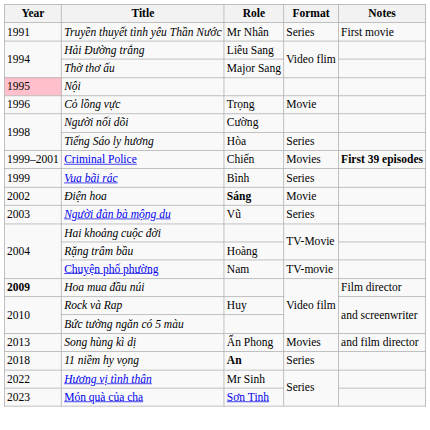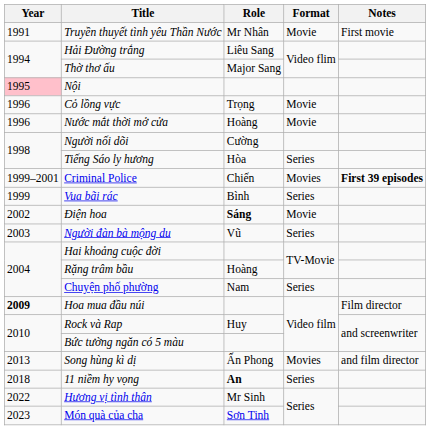 <table class="wikitable">
 <tr>
 <th>Year</th>
 <th>Title</th>
 <th>Role</th>
 <th>Format</th>
 <th>Notes</th>
 </tr>
 <tr>
 <td>1991</td>
 <td><em>Truyền thuyết tình yêu Thần Nước</em></td>
 <td>Mr Nhân</td>
-<td>Series</td>
+<td>Movie</td>
 <td>First movie</td>
 </tr>
 <tr>
 <td rowspan="2">1994</td>
 <td><em>Hải Đường trắng</em></td>
 <td>Liêu Sang</td>
 <td rowspan="2">Video flim</td>
 <td></td>
 </tr>
 <tr>
 <td><em>Thờ thơ ấu</em></td>
 <td>Major Sang</td>
 <td></td>
 </tr>
 <tr>
 <td style="background: pink;">1995</td>
 <td><em>Nội</em></td>
 <td></td>
 <td></td>
 <td></td>
 </tr>
 <tr>
 <td>1996</td>
 <td><em>Cỏ lồng vực</em></td>
 <td>Trọng</td>
+<td>Movie</td>
+<td></td>
+</tr>
+<tr>
+<td>1996</td>
+<td><em>Nước mắt thời mở cửa</em></td>
+<td>Hoàng</td>
 <td>Movie</td>
 <td></td>
 </tr>
 <tr>
 <td rowspan="2">1998</td>
 <td><em>Người nối dõi</em></td>
 <td>Cường</td>
 <td></td>
 <td></td>
 </tr>
 <tr>
 <td><em>Tiếng Sáo ly hương</em></td>
 <td>Hòa</td>
 <td>Series</td>
 <td></td>
 </tr>
 <tr>
 <td>1999–2001</td>
 <td><a href='#'>Criminal Police</a></td>
 <td>Chiến</td>
 <td>Movies</td>
 <td><strong>First 39 episodes</strong></td>
 </tr>
 <tr>
 <td>1999</td>
 <td><em><a href='#'>Vua bãi rác</a></em></td>
 <td>Bình</td>
 <td>Series</td>
 <td></td>
 </tr>
 <tr>
 <td>2002</td>
 <td><em>Điện hoa</em></td>
 <td><strong>Sáng</strong></td>
 <td>Movie</td>
 <td></td>
 </tr>
 <tr>
 <td>2003</td>
 <td><em><a href='#'>Người đàn bà mộng du</a></em></td>
 <td>Vũ</td>
 <td>Series</td>
 <td></td>
 </tr>
 <tr>
 <td rowspan="3">2004</td>
 <td><em>Hai khoảng cuộc đời</em></td>
 <td></td>
 <td rowspan="2">TV-Movie</td>
 <td></td>
 </tr>
 <tr>
 <td><em>Rặng trâm bầu</em></td>
 <td>Hoàng</td>
 <td></td>
 </tr>
 <tr>
 <td><a href='#'>Chuyện phố phường</a></td>
 <td>Nam</td>
-<td>TV-movie</td>
+<td>Series</td>
 <td></td>
 </tr>
 <tr>
 <td><strong>2009</strong></td>
 <td><em>Hoa mua đầu núi</em></td>
 <td></td>
 <td rowspan="3">Video film</td>
 <td>Film director</td>
 </tr>
 <tr>
 <td rowspan="2">2010</td>
 <td><em>Rock và Rap</em></td>
 <td>Huy</td>
 <td rowspan="2">and screenwriter</td>
 </tr>
 <tr>
 <td><em>Bức tường ngăn có 5 màu</em></td>
 <td></td>
 </tr>
 <tr>
 <td>2013</td>
 <td><em>Song hùng kì dị</em></td>
 <td>Ấn Phong</td>
 <td>Movies</td>
 <td>and film director</td>
 </tr>
 <tr>
 <td>2018</td>
 <td><em>11 niềm hy vọng</em></td>
 <td><strong>An</strong></td>
 <td>Series</td>
 <td></td>
 </tr>
 <tr>
 <td>2022</td>
 <td><em><a href='#'>Hương vị tình thân</a></em></td>
 <td>Mr Sinh</td>
 <td rowspan="2">Series</td>
 <td></td>
 </tr>
 <tr>
 <td>2023</td>
 <td><a href='#'>Món quà của cha</a></td>
 <td><a href='#'>Sơn Tinh</a></td>
 <td></td>
 </tr>
 </table>
